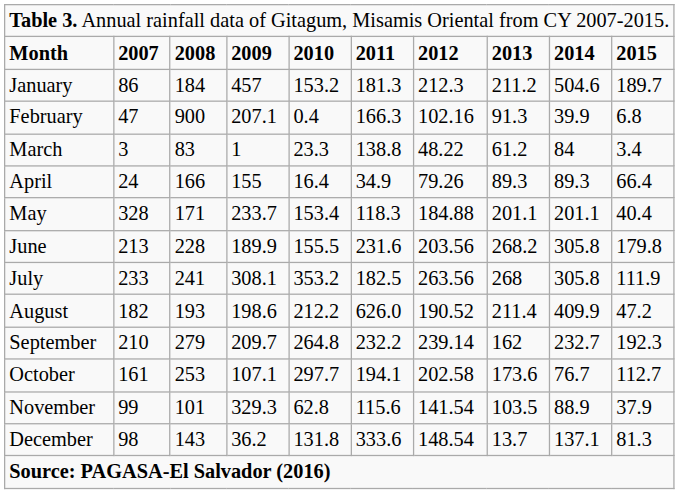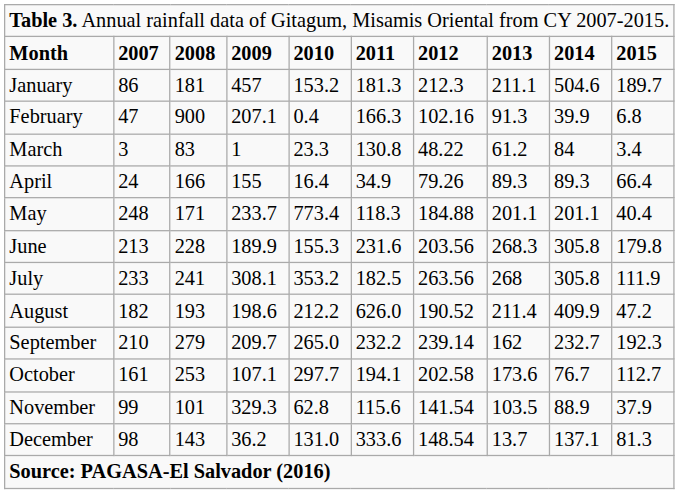 <table class="wikitable">
 <tr>
 <td colspan="10"><strong>Table 3.</strong> Annual rainfall data of Gitagum, Misamis Oriental from CY 2007-2015.</td>
 </tr>
 <tr>
 <td><strong>Month</strong></td>
 <td><strong>2007</strong></td>
 <td><strong>2008</strong></td>
 <td><strong>2009</strong></td>
 <td><strong>2010</strong></td>
 <td><strong>2011</strong></td>
 <td><strong>2012</strong></td>
 <td><strong>2013</strong></td>
 <td><strong>2014</strong></td>
 <td><strong>2015</strong></td>
 </tr>
 <tr>
 <td>January</td>
 <td>86</td>
-<td>184</td>
+<td>181</td>
 <td>457</td>
 <td>153.2</td>
 <td>181.3</td>
 <td>212.3</td>
-<td>211.2</td>
+<td>211.1</td>
 <td>504.6</td>
 <td>189.7</td>
 </tr>
 <tr>
 <td>February</td>
 <td>47</td>
 <td>900</td>
 <td>207.1</td>
 <td>0.4</td>
 <td>166.3</td>
 <td>102.16</td>
 <td>91.3</td>
 <td>39.9</td>
 <td>6.8</td>
 </tr>
 <tr>
 <td>March</td>
 <td>3</td>
 <td>83</td>
 <td>1</td>
 <td>23.3</td>
-<td>138.8</td>
+<td>130.8</td>
 <td>48.22</td>
 <td>61.2</td>
 <td>84</td>
 <td>3.4</td>
 </tr>
 <tr>
 <td>April</td>
 <td>24</td>
 <td>166</td>
 <td>155</td>
 <td>16.4</td>
 <td>34.9</td>
 <td>79.26</td>
 <td>89.3</td>
 <td>89.3</td>
 <td>66.4</td>
 </tr>
 <tr>
 <td>May</td>
-<td>328</td>
+<td>248</td>
 <td>171</td>
 <td>233.7</td>
-<td>153.4</td>
+<td>773.4</td>
 <td>118.3</td>
 <td>184.88</td>
 <td>201.1</td>
 <td>201.1</td>
 <td>40.4</td>
 </tr>
 <tr>
 <td>June</td>
 <td>213</td>
 <td>228</td>
 <td>189.9</td>
-<td>155.5</td>
+<td>155.3</td>
 <td>231.6</td>
 <td>203.56</td>
-<td>268.2</td>
+<td>268.3</td>
 <td>305.8</td>
 <td>179.8</td>
 </tr>
 <tr>
 <td>July</td>
 <td>233</td>
 <td>241</td>
 <td>308.1</td>
 <td>353.2</td>
 <td>182.5</td>
 <td>263.56</td>
 <td>268</td>
 <td>305.8</td>
 <td>111.9</td>
 </tr>
 <tr>
 <td>August</td>
 <td>182</td>
 <td>193</td>
 <td>198.6</td>
 <td>212.2</td>
 <td>626.0</td>
 <td>190.52</td>
 <td>211.4</td>
 <td>409.9</td>
 <td>47.2</td>
 </tr>
 <tr>
 <td>September</td>
 <td>210</td>
 <td>279</td>
 <td>209.7</td>
-<td>264.8</td>
+<td>265.0</td>
 <td>232.2</td>
 <td>239.14</td>
 <td>162</td>
 <td>232.7</td>
 <td>192.3</td>
 </tr>
 <tr>
 <td>October</td>
 <td>161</td>
 <td>253</td>
 <td>107.1</td>
 <td>297.7</td>
 <td>194.1</td>
 <td>202.58</td>
 <td>173.6</td>
 <td>76.7</td>
 <td>112.7</td>
 </tr>
 <tr>
 <td>November</td>
 <td>99</td>
 <td>101</td>
 <td>329.3</td>
 <td>62.8</td>
 <td>115.6</td>
 <td>141.54</td>
 <td>103.5</td>
 <td>88.9</td>
 <td>37.9</td>
 </tr>
 <tr>
 <td>December</td>
 <td>98</td>
 <td>143</td>
 <td>36.2</td>
-<td>131.8</td>
+<td>131.0</td>
 <td>333.6</td>
 <td>148.54</td>
 <td>13.7</td>
 <td>137.1</td>
 <td>81.3</td>
 </tr>
 <tr>
 <td colspan="10"><strong>Source: PAGASA-El Salvador (2016)</strong></td>
 </tr>
 </table>
